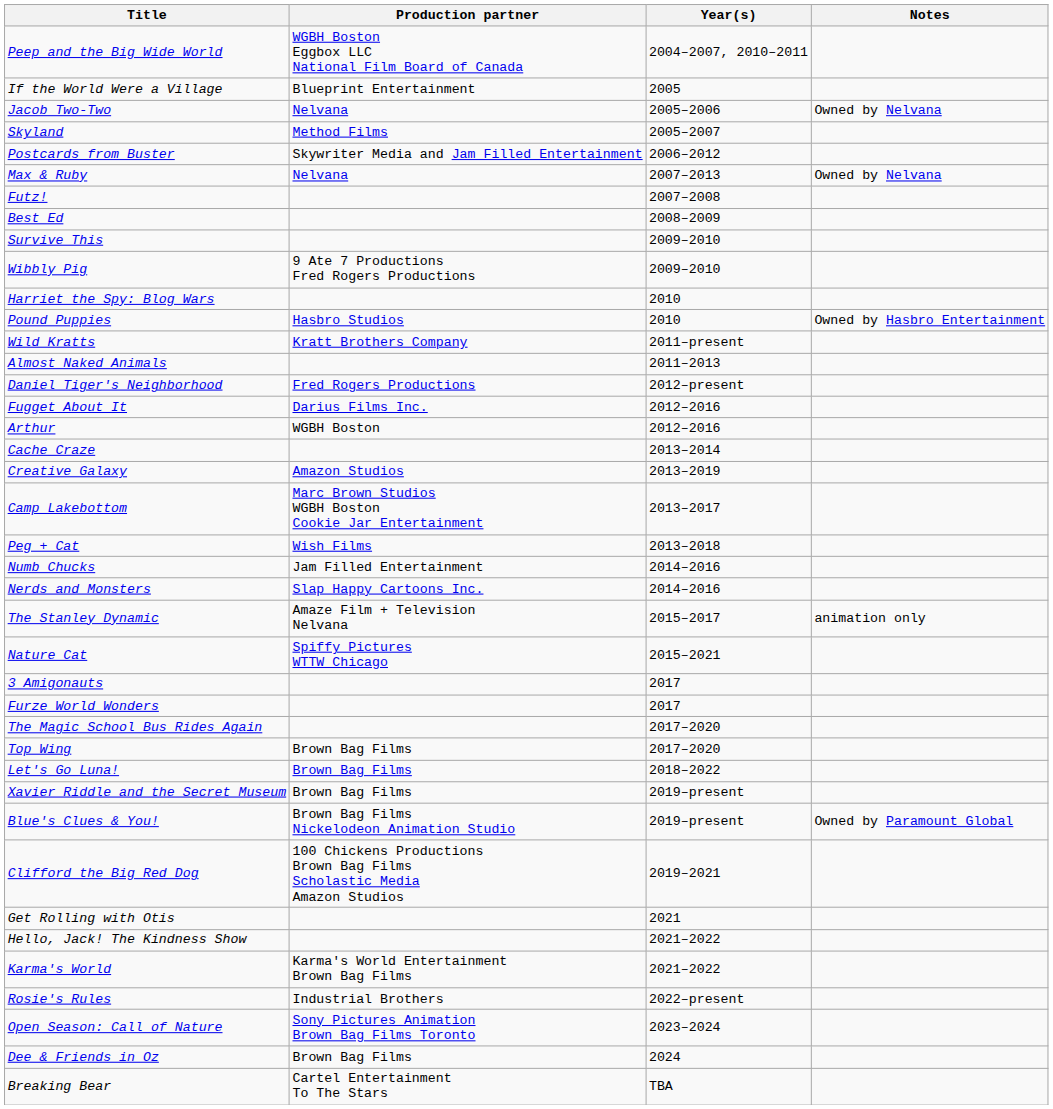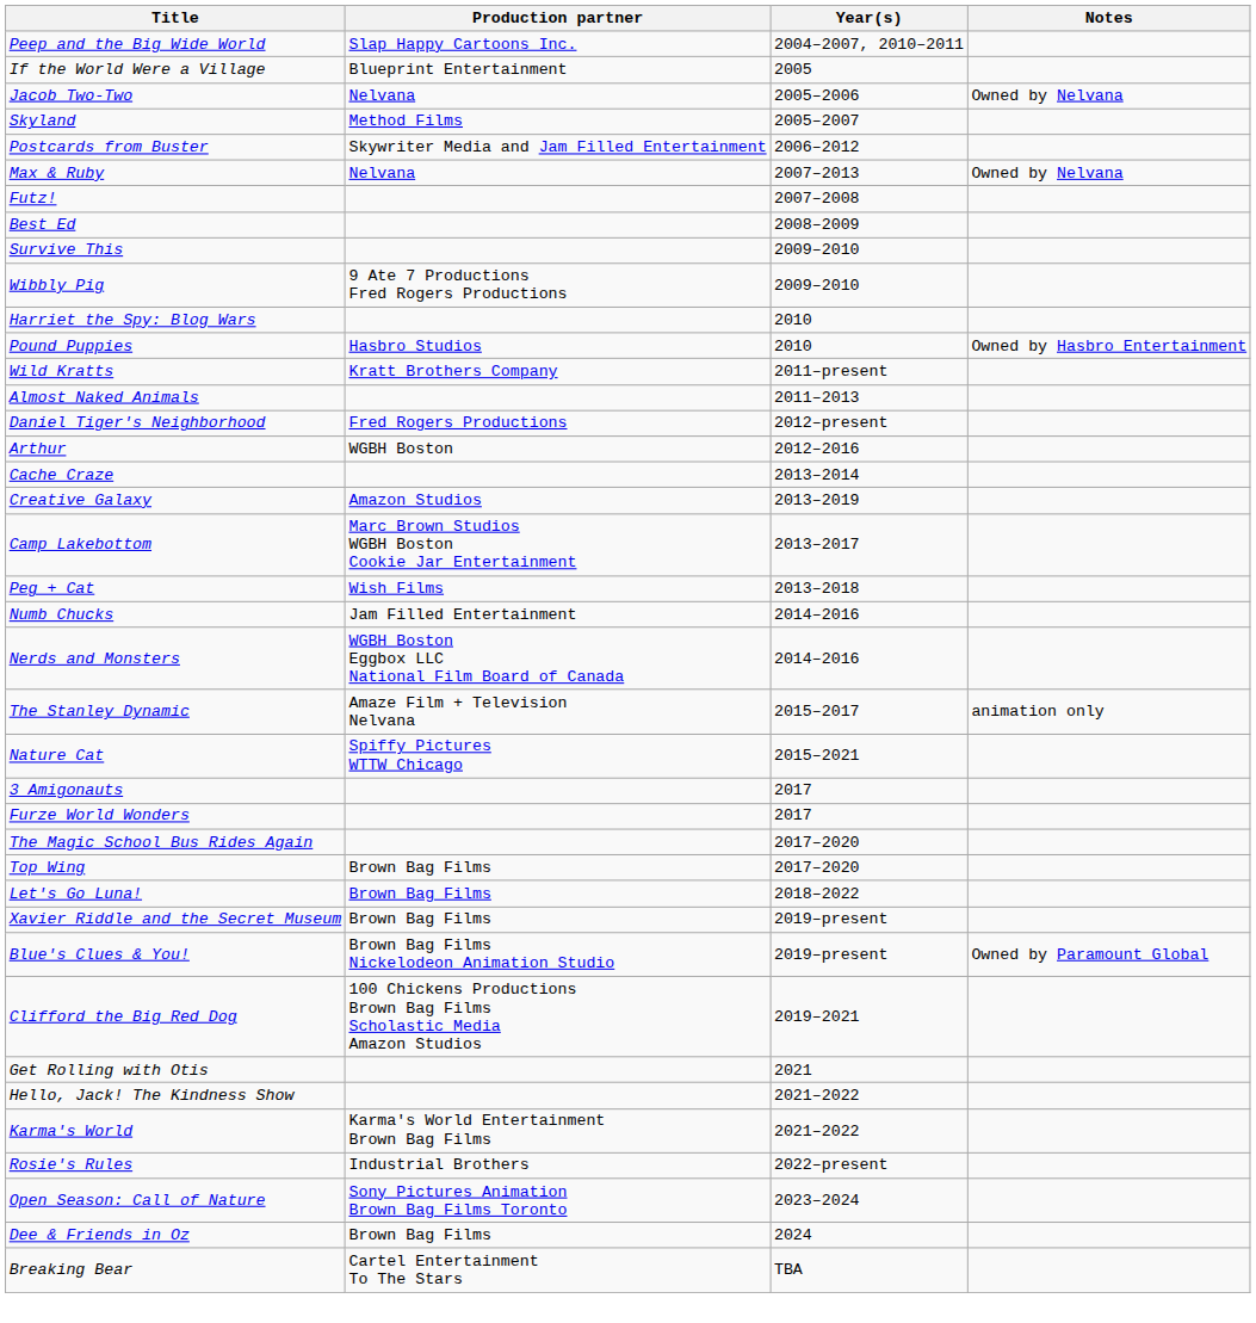 <table class="wikitable sortable">
 <tr>
 <th>Title</th>
 <th>Production partner</th>
 <th>Year(s)</th>
 <th>Notes</th>
 </tr>
 <tr>
 <td><em><a href='#'>Peep and the Big Wide World</a></em></td>
-<td><a href='#'>WGBH Boston</a><br>Eggbox LLC<br><a href='#'>National Film Board of Canada</a></td>
+<td><a href='#'>Slap Happy Cartoons Inc.</a></td>
 <td>2004–2007, 2010–2011</td>
 <td></td>
 </tr>
 <tr>
 <td><em>If the World Were a Village</em></td>
 <td>Blueprint Entertainment</td>
 <td>2005</td>
 <td></td>
 </tr>
 <tr>
 <td><em><a href='#'>Jacob Two-Two</a></em> </td>
 <td><a href='#'>Nelvana</a></td>
 <td>2005–2006</td>
 <td>Owned by <a href='#'>Nelvana</a></td>
 </tr>
 <tr>
 <td><em><a href='#'>Skyland</a></em></td>
 <td><a href='#'>Method Films</a></td>
 <td>2005–2007</td>
 <td></td>
 </tr>
 <tr>
 <td><em><a href='#'>Postcards from Buster</a></em> </td>
 <td>Skywriter Media and <a href='#'>Jam Filled Entertainment</a> </td>
 <td>2006–2012</td>
 <td></td>
 </tr>
 <tr>
 <td><em><a href='#'>Max & Ruby</a></em> </td>
 <td><a href='#'>Nelvana</a></td>
 <td>2007–2013</td>
 <td>Owned by <a href='#'>Nelvana</a></td>
 </tr>
 <tr>
 <td><em><a href='#'>Futz!</a></em></td>
 <td></td>
 <td>2007–2008</td>
 <td></td>
 </tr>
 <tr>
 <td><em><a href='#'>Best Ed</a></em></td>
 <td></td>
 <td>2008–2009</td>
 <td></td>
 </tr>
 <tr>
 <td><em><a href='#'>Survive This</a></em></td>
 <td></td>
 <td>2009–2010</td>
 <td></td>
 </tr>
 <tr>
 <td><em><a href='#'>Wibbly Pig</a></em></td>
 <td>9 Ate 7 Productions<br>Fred Rogers Productions</td>
 <td>2009–2010</td>
 <td></td>
 </tr>
 <tr>
 <td><em><a href='#'>Harriet the Spy: Blog Wars</a></em></td>
 <td></td>
 <td>2010</td>
 <td></td>
 </tr>
 <tr>
 <td><em><a href='#'>Pound Puppies</a></em> </td>
 <td><a href='#'>Hasbro Studios</a></td>
 <td>2010</td>
 <td>Owned by <a href='#'>Hasbro Entertainment</a></td>
 </tr>
 <tr>
 <td><em><a href='#'>Wild Kratts</a></em></td>
 <td><a href='#'>Kratt Brothers Company</a></td>
 <td>2011–present</td>
 <td></td>
 </tr>
 <tr>
 <td><em><a href='#'>Almost Naked Animals</a></em></td>
 <td></td>
 <td>2011–2013</td>
 <td></td>
 </tr>
 <tr>
 <td><em><a href='#'>Daniel Tiger's Neighborhood</a></em></td>
 <td><a href='#'>Fred Rogers Productions</a></td>
 <td>2012–present</td>
 <td></td>
 </tr>
 <tr>
-<td><em><a href='#'>Fugget About It</a></em></td>
-<td><a href='#'>Darius Films Inc.</a></td>
-<td>2012–2016</td>
-<td></td>
-</tr>
-<tr>
 <td><em><a href='#'>Arthur</a></em> </td>
 <td>WGBH Boston</td>
 <td>2012–2016</td>
 <td></td>
 </tr>
 <tr>
 <td><em><a href='#'>Cache Craze</a></em></td>
 <td></td>
 <td>2013–2014</td>
 <td></td>
 </tr>
 <tr>
 <td><em><a href='#'>Creative Galaxy</a></em></td>
 <td><a href='#'>Amazon Studios</a></td>
 <td>2013–2019</td>
 <td></td>
 </tr>
 <tr>
 <td><em><a href='#'>Camp Lakebottom</a></em></td>
 <td><a href='#'>Marc Brown Studios</a><br>WGBH Boston<br><a href='#'>Cookie Jar Entertainment</a></td>
 <td>2013–2017</td>
 <td></td>
 </tr>
 <tr>
 <td><em><a href='#'>Peg + Cat</a></em></td>
 <td><a href='#'>Wish Films</a></td>
 <td>2013–2018</td>
 <td></td>
 </tr>
 <tr>
 <td><em><a href='#'>Numb Chucks</a></em></td>
 <td>Jam Filled Entertainment</td>
 <td>2014–2016</td>
 <td></td>
 </tr>
 <tr>
 <td><em><a href='#'>Nerds and Monsters</a></em></td>
-<td><a href='#'>Slap Happy Cartoons Inc.</a></td>
+<td><a href='#'>WGBH Boston</a><br>Eggbox LLC<br><a href='#'>National Film Board of Canada</a></td>
 <td>2014–2016</td>
 <td></td>
 </tr>
 <tr>
 <td><em><a href='#'>The Stanley Dynamic</a></em></td>
 <td>Amaze Film + Television<br>Nelvana</td>
 <td>2015–2017</td>
 <td>animation only</td>
 </tr>
 <tr>
 <td><em><a href='#'>Nature Cat</a></em> </td>
 <td><a href='#'>Spiffy Pictures</a><br><a href='#'>WTTW Chicago</a></td>
 <td>2015–2021</td>
 <td></td>
 </tr>
 <tr>
 <td><em><a href='#'>3 Amigonauts</a></em></td>
 <td></td>
 <td>2017</td>
 <td></td>
 </tr>
 <tr>
 <td><em><a href='#'>Furze World Wonders</a></em></td>
 <td></td>
 <td>2017</td>
 <td></td>
 </tr>
 <tr>
 <td><em><a href='#'>The Magic School Bus Rides Again</a></em></td>
 <td></td>
 <td>2017–2020</td>
 <td></td>
 </tr>
 <tr>
 <td><em><a href='#'>Top Wing</a></em></td>
 <td>Brown Bag Films</td>
 <td>2017–2020</td>
 <td></td>
 </tr>
 <tr>
 <td><em><a href='#'>Let's Go Luna!</a></em></td>
 <td><a href='#'>Brown Bag Films</a></td>
 <td>2018–2022</td>
 <td></td>
 </tr>
 <tr>
 <td><em><a href='#'>Xavier Riddle and the Secret Museum</a></em></td>
 <td>Brown Bag Films</td>
 <td>2019–present</td>
 <td></td>
 </tr>
 <tr>
 <td><em><a href='#'>Blue's Clues & You!</a></em></td>
 <td>Brown Bag Films<br><a href='#'>Nickelodeon Animation Studio</a></td>
 <td>2019–present</td>
 <td>Owned by <a href='#'>Paramount Global</a></td>
 </tr>
 <tr>
 <td><em><a href='#'>Clifford the Big Red Dog</a></em></td>
 <td>100 Chickens Productions<br>Brown Bag Films<br><a href='#'>Scholastic Media</a><br>Amazon Studios</td>
 <td>2019–2021</td>
 <td></td>
 </tr>
 <tr>
 <td><em>Get Rolling with Otis</em></td>
 <td></td>
 <td>2021</td>
 <td></td>
 </tr>
 <tr>
 <td><em>Hello, Jack! The Kindness Show</em></td>
 <td></td>
 <td>2021–2022</td>
 <td></td>
 </tr>
 <tr>
 <td><em><a href='#'>Karma's World</a></em></td>
 <td>Karma's World Entertainment<br>Brown Bag Films</td>
 <td>2021–2022</td>
 <td></td>
 </tr>
 <tr>
 <td><em><a href='#'>Rosie's Rules</a></em></td>
 <td>Industrial Brothers</td>
 <td>2022–present</td>
 <td></td>
 </tr>
 <tr>
 <td><em><a href='#'>Open Season: Call of Nature</a></em> </td>
 <td><a href='#'>Sony Pictures Animation</a><br><a href='#'>Brown Bag Films Toronto</a></td>
 <td>2023–2024</td>
 <td></td>
 </tr>
 <tr>
 <td><em><a href='#'>Dee & Friends in Oz</a></em></td>
 <td>Brown Bag Films</td>
 <td>2024</td>
 <td></td>
 </tr>
 <tr>
 <td><em>Breaking Bear</em> </td>
 <td>Cartel Entertainment<br>To The Stars</td>
 <td>TBA</td>
 <td></td>
 </tr>
 </table>
